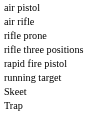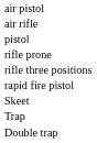 <table>
 <tr>
 <td>air pistol <br></td>
 <td></td>
 <td></td>
 <td></td>
 </tr>
 <tr>
 <td>air rifle<br></td>
+<td></td>
+<td></td>
+<td></td>
+</tr>
+<tr>
+<td>pistol <br></td>
 <td></td>
 <td></td>
 <td></td>
 </tr>
 <tr>
 <td>rifle prone<br></td>
 <td></td>
 <td></td>
 <td></td>
 </tr>
 <tr>
 <td>rifle three positions<br></td>
 <td></td>
 <td></td>
 <td></td>
 </tr>
 <tr>
 <td>rapid fire pistol<br></td>
 <td></td>
 <td></td>
 <td></td>
 </tr>
 <tr>
-<td>running target<br></td>
-<td></td>
-<td></td>
-<td></td>
-</tr>
-<tr>
 <td>Skeet<br></td>
 <td></td>
 <td></td>
 <td></td>
 </tr>
 <tr>
 <td>Trap<br></td>
 <td></td>
 <td></td>
 <td></td>
 </tr>
+<tr>
+<td>Double trap<br></td>
+<td></td>
+<td></td>
+<td></td>
+</tr>
 </table>
